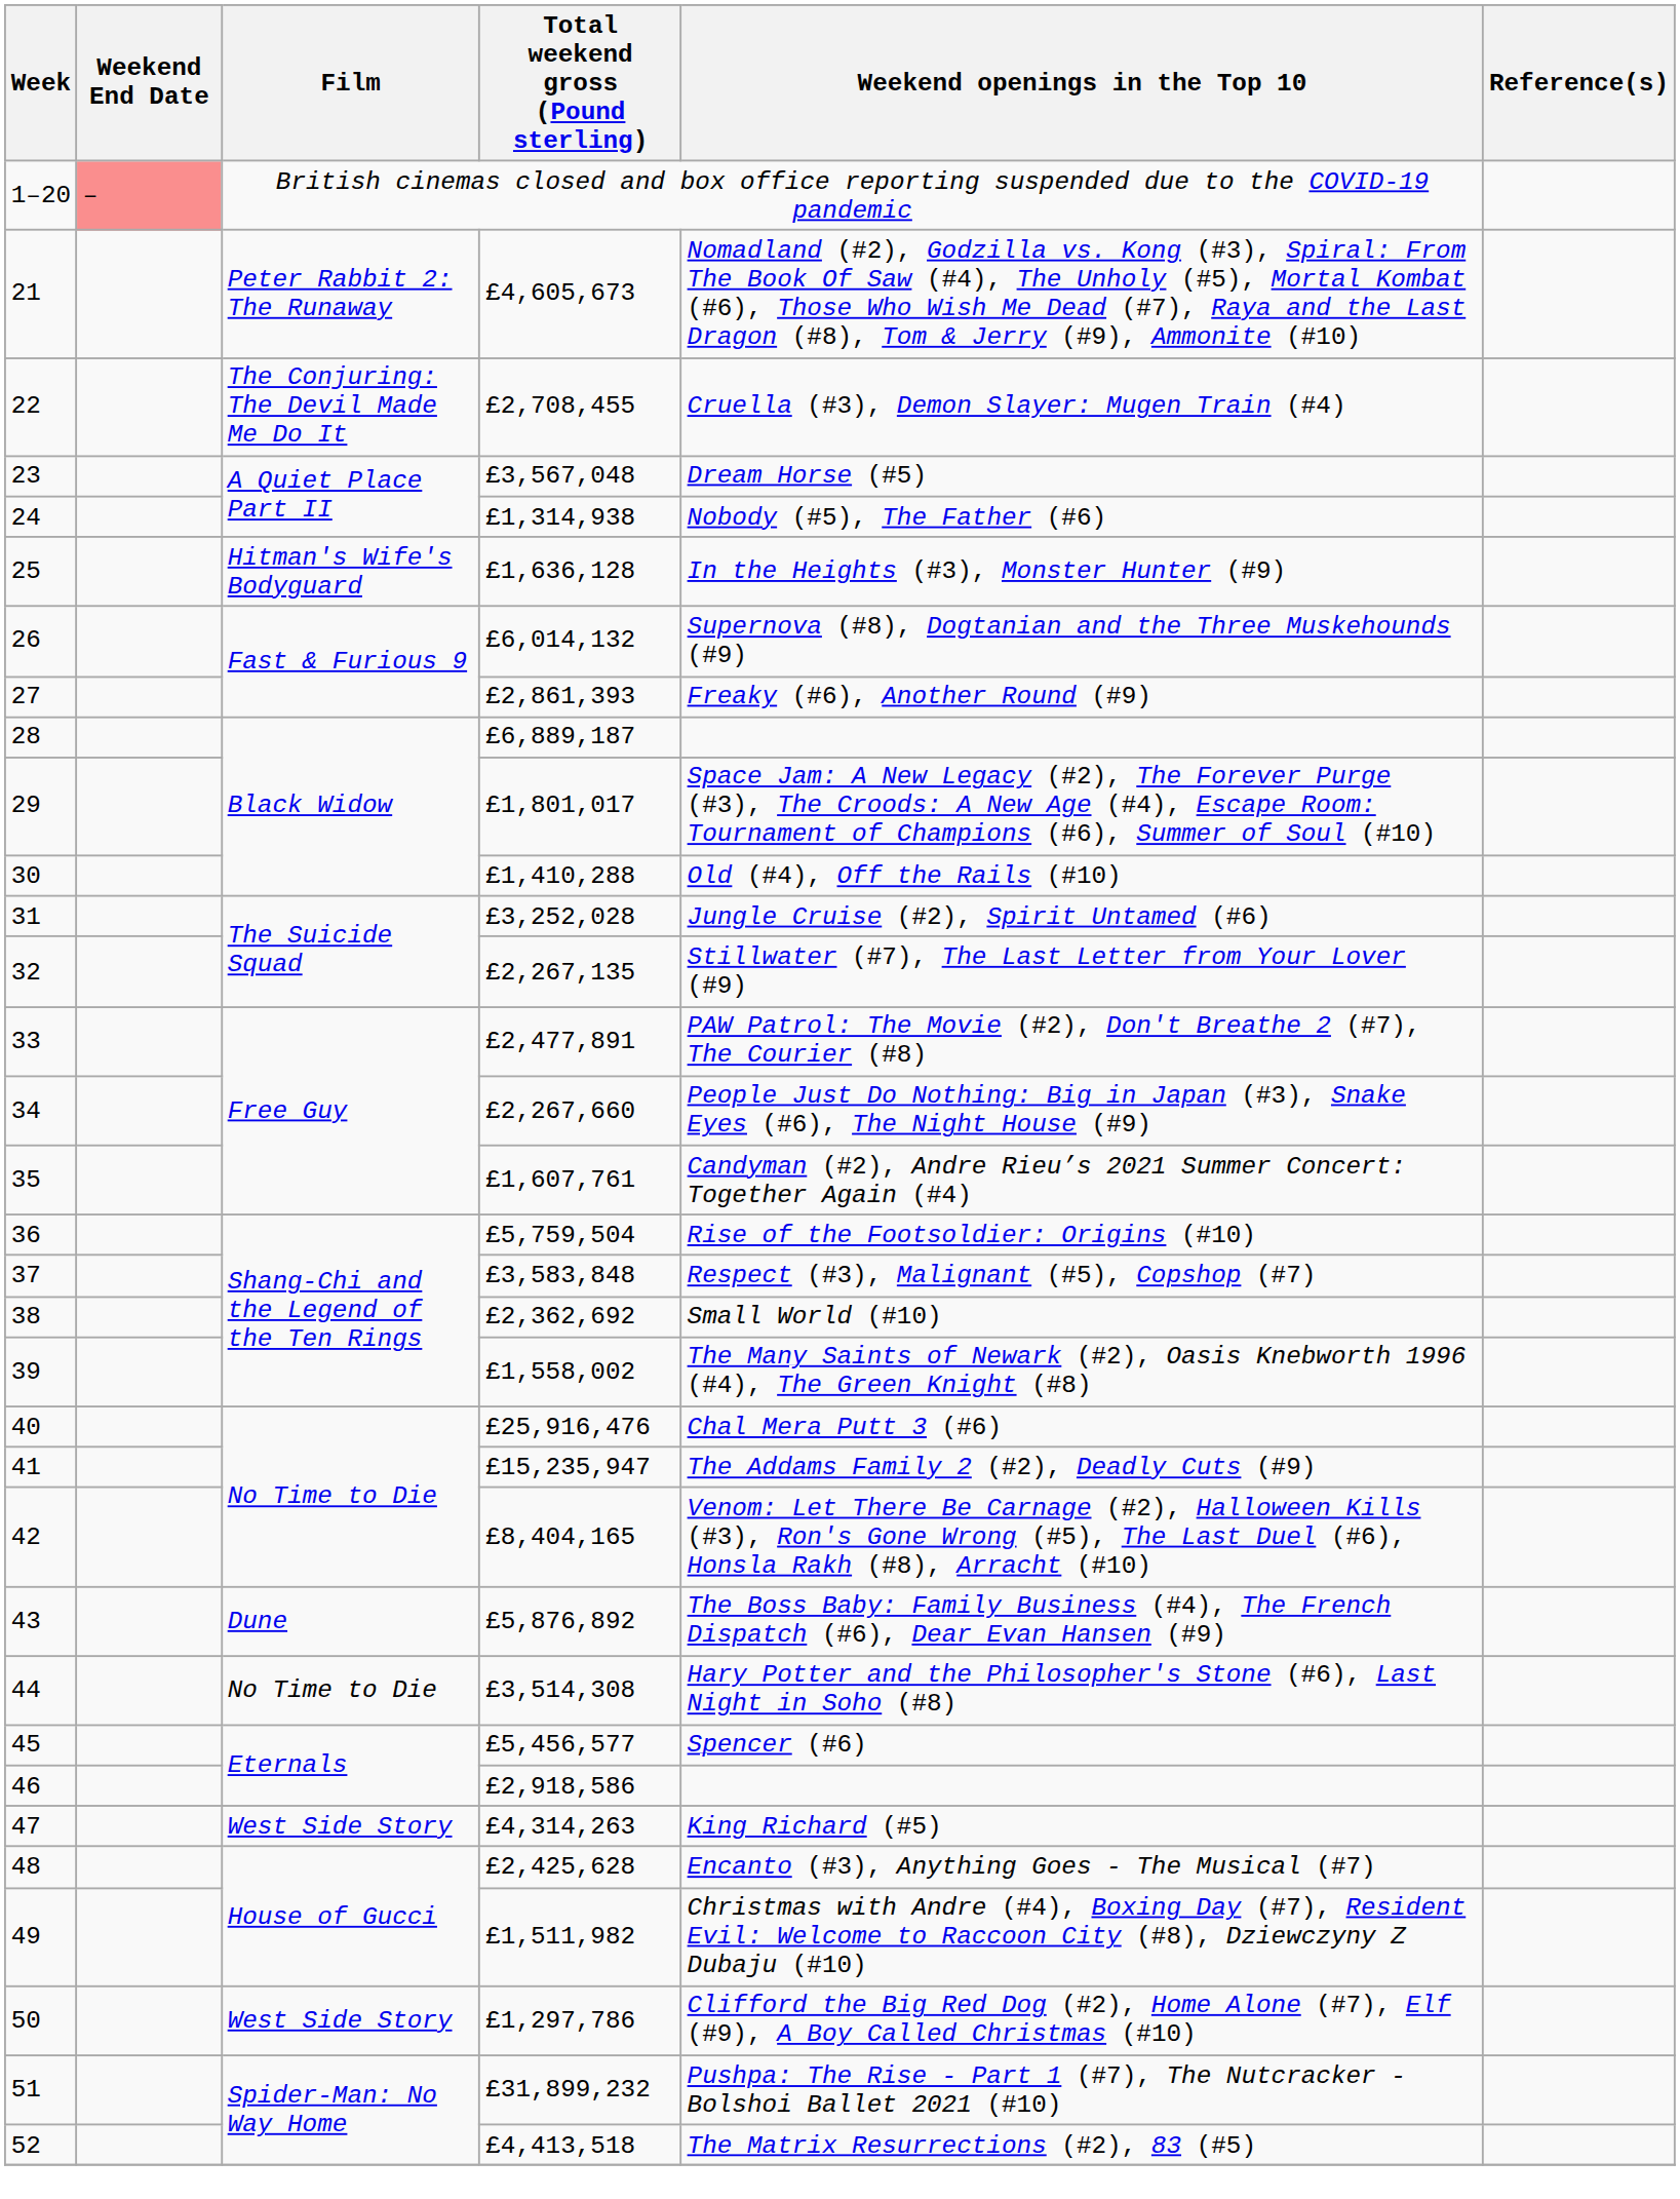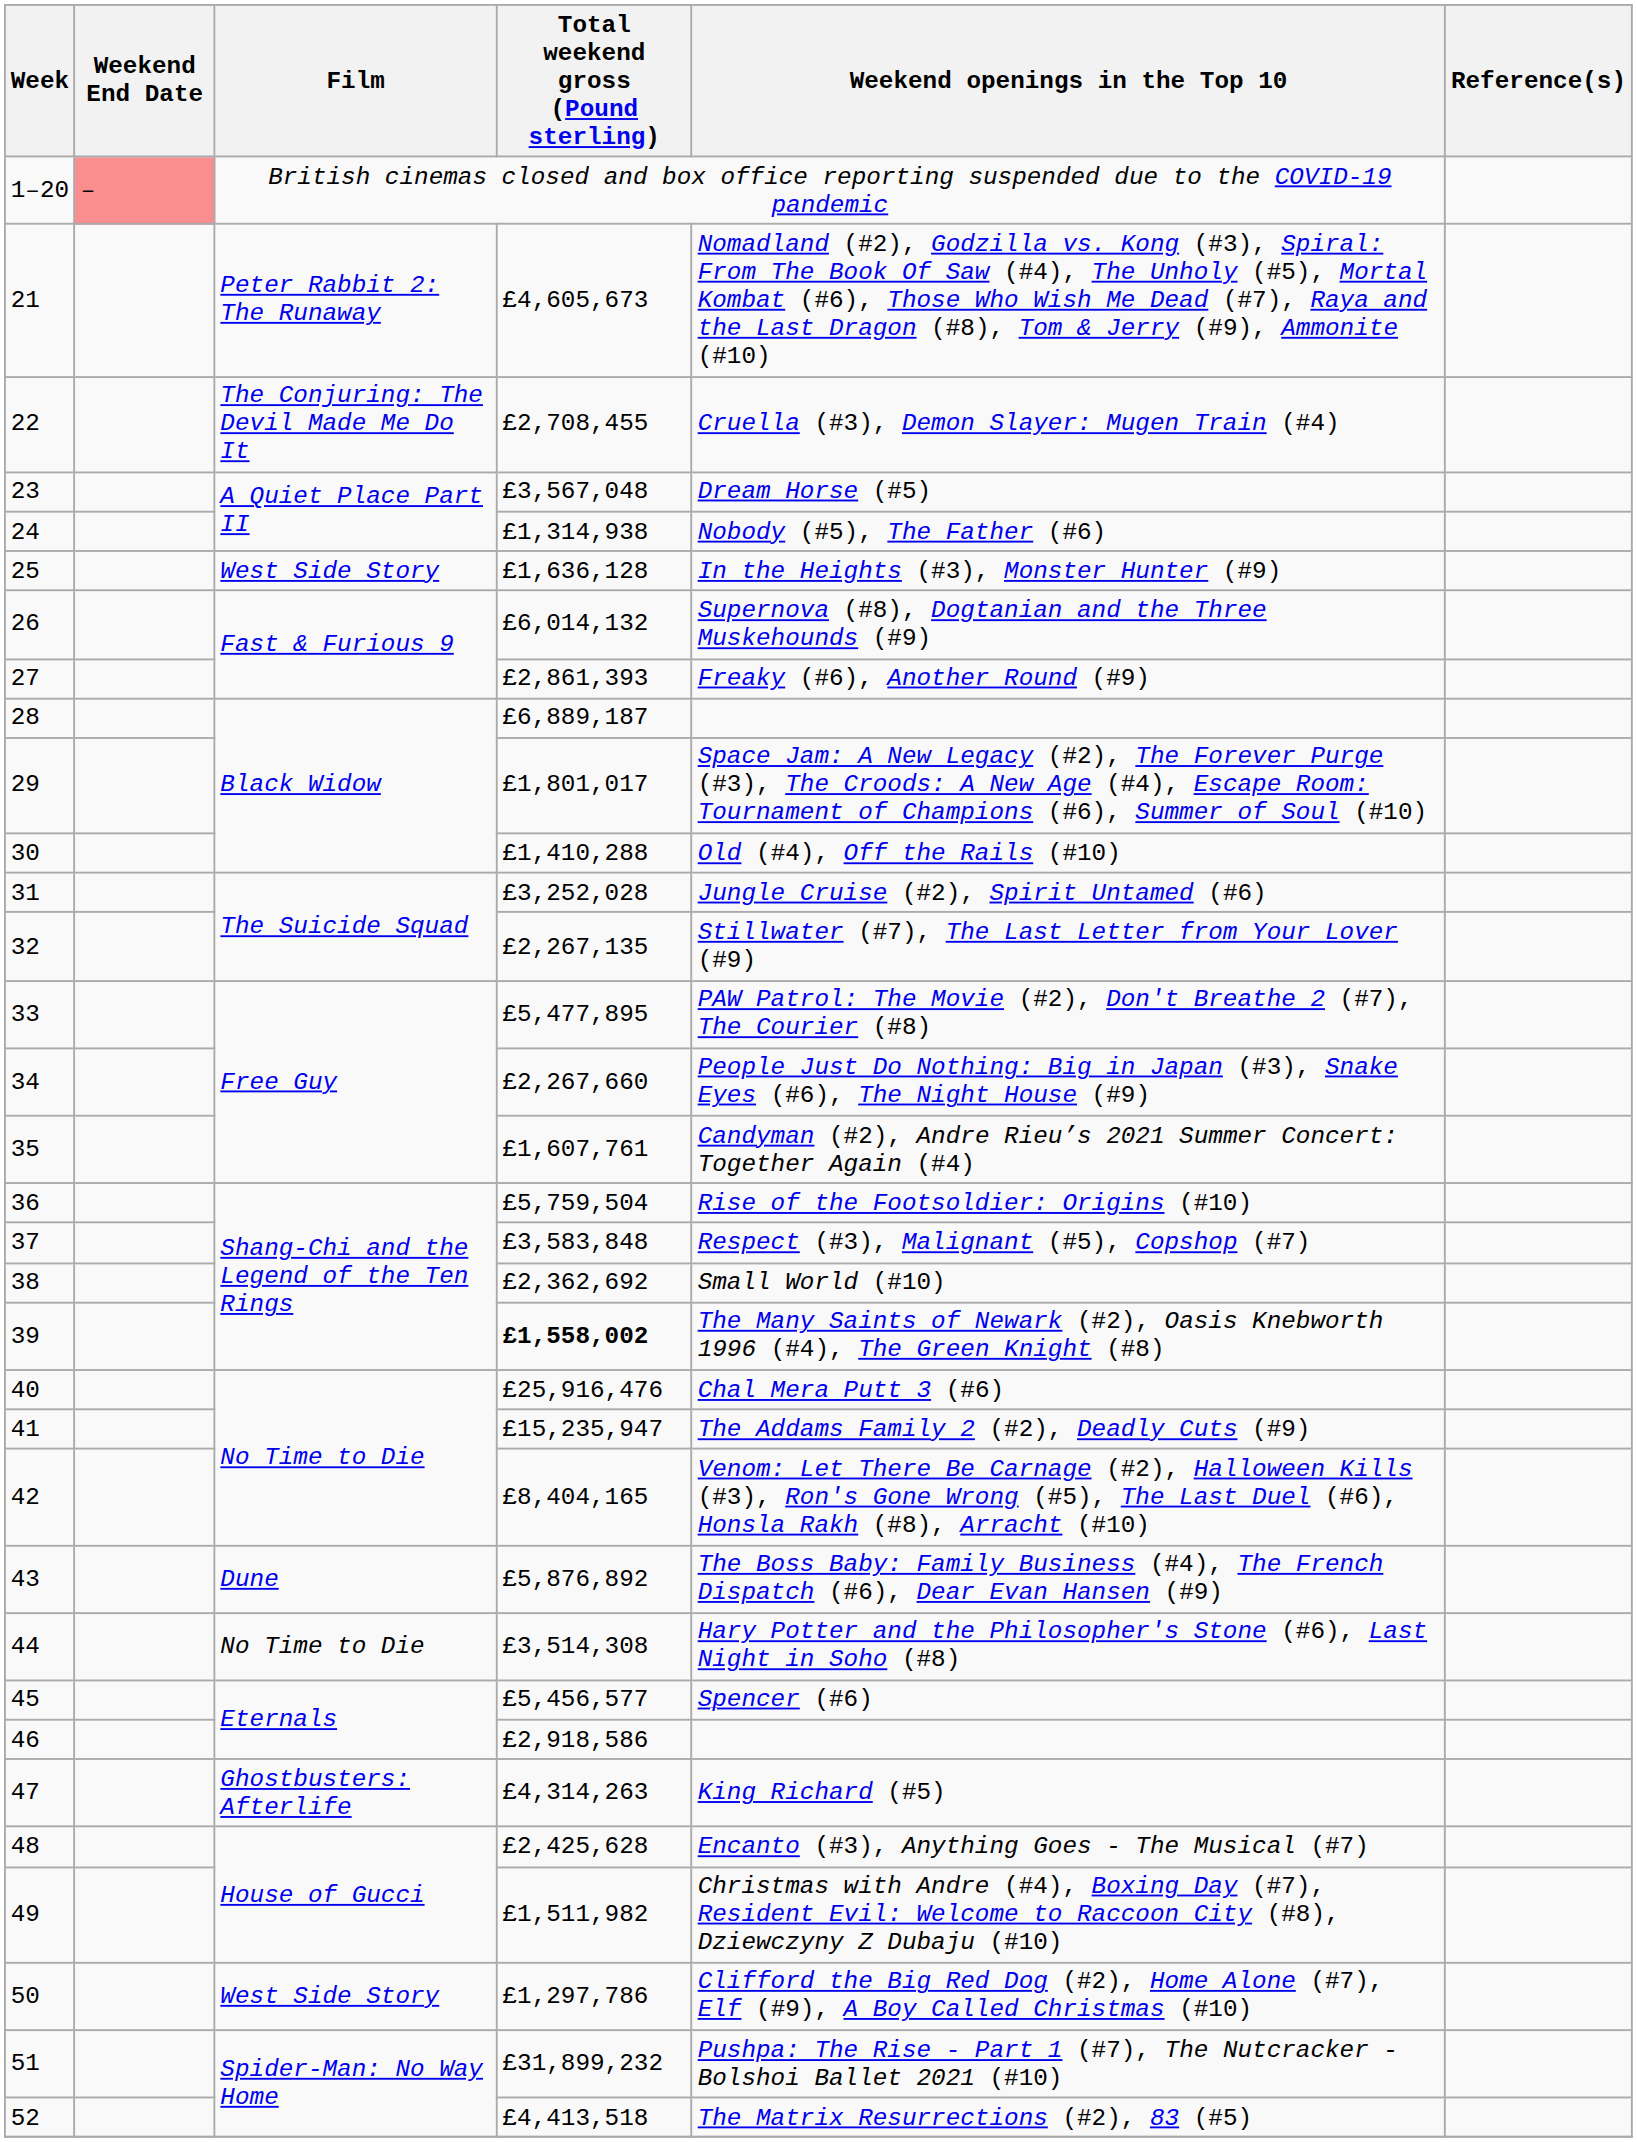 <table class="wikitable sortable">
 <tr>
 <th>Week</th>
 <th>Weekend End Date</th>
 <th>Film</th>
 <th>Total weekend gross<br>(<a href='#'>Pound sterling</a>)</th>
 <th>Weekend openings in the Top 10</th>
 <th>Reference(s)</th>
 </tr>
 <tr>
 <td>1–20</td>
 <td style="background: #fa8e8e;"> – </td>
 <td align="center" colspan="3"><em>British cinemas closed and box office reporting suspended due to the <a href='#'>COVID-19 pandemic</a></em></td>
 <td align="center"></td>
 </tr>
 <tr>
 <td>21</td>
 <td></td>
 <td><em><a href='#'>Peter Rabbit 2: The Runaway</a></em></td>
 <td>£4,605,673</td>
 <td><em><a href='#'>Nomadland</a></em> (#2), <em><a href='#'>Godzilla vs. Kong</a></em> (#3), <em><a href='#'>Spiral: From The Book Of Saw</a></em> (#4), <em><a href='#'>The Unholy</a></em> (#5), <em><a href='#'>Mortal Kombat</a></em> (#6), <em><a href='#'>Those Who Wish Me Dead</a></em> (#7), <em><a href='#'>Raya and the Last Dragon</a></em> (#8), <em><a href='#'>Tom & Jerry</a></em> (#9), <em><a href='#'>Ammonite</a></em> (#10)</td>
 <td align="center"></td>
 </tr>
 <tr>
 <td>22</td>
 <td></td>
 <td><em><a href='#'>The Conjuring: The Devil Made Me Do It</a></em></td>
 <td>£2,708,455</td>
 <td><em><a href='#'>Cruella</a></em> (#3), <em><a href='#'>Demon Slayer: Mugen Train</a></em> (#4)</td>
 <td align="center"></td>
 </tr>
 <tr>
 <td>23</td>
 <td></td>
 <td rowspan="2"><em><a href='#'>A Quiet Place Part II</a></em></td>
 <td>£3,567,048</td>
 <td><em><a href='#'>Dream Horse</a></em> (#5)</td>
 <td align="center"></td>
 </tr>
 <tr>
 <td>24</td>
 <td></td>
 <td>£1,314,938</td>
 <td><em><a href='#'>Nobody</a></em> (#5), <em><a href='#'>The Father</a></em> (#6)</td>
 <td align="center"></td>
 </tr>
 <tr>
 <td>25</td>
 <td></td>
-<td><em><a href='#'>Hitman's Wife's Bodyguard</a></em></td>
+<td><em><a href='#'>West Side Story</a></em></td>
 <td>£1,636,128</td>
 <td><em><a href='#'>In the Heights</a></em> (#3), <em><a href='#'>Monster Hunter</a></em> (#9)</td>
 <td align="center"></td>
 </tr>
 <tr>
 <td>26</td>
 <td></td>
 <td rowspan="2"><em><a href='#'>Fast & Furious 9</a></em></td>
 <td>£6,014,132</td>
 <td><em><a href='#'>Supernova</a></em> (#8), <em><a href='#'>Dogtanian and the Three Muskehounds</a></em> (#9)</td>
 <td align="center"></td>
 </tr>
 <tr>
 <td>27</td>
 <td></td>
 <td>£2,861,393</td>
 <td><em><a href='#'>Freaky</a></em> (#6), <em><a href='#'>Another Round</a></em> (#9)</td>
 <td align="center"></td>
 </tr>
 <tr>
 <td>28</td>
 <td></td>
 <td rowspan="3"><em><a href='#'>Black Widow</a></em></td>
 <td>£6,889,187</td>
 <td></td>
 <td align="center"></td>
 </tr>
 <tr>
 <td>29</td>
 <td></td>
 <td>£1,801,017</td>
 <td><em><a href='#'>Space Jam: A New Legacy</a></em> (#2), <em><a href='#'>The Forever Purge</a></em> (#3), <em><a href='#'>The Croods: A New Age</a></em> (#4), <em><a href='#'>Escape Room: Tournament of Champions</a></em> (#6), <em><a href='#'>Summer of Soul</a></em> (#10)</td>
 <td align="center"></td>
 </tr>
 <tr>
 <td>30</td>
 <td></td>
 <td>£1,410,288</td>
 <td><em><a href='#'>Old</a></em> (#4), <em><a href='#'>Off the Rails</a></em> (#10)</td>
 <td align="center"></td>
 </tr>
 <tr>
 <td>31</td>
 <td></td>
 <td rowspan="2"><em><a href='#'>The Suicide Squad</a></em></td>
 <td>£3,252,028</td>
 <td><em><a href='#'>Jungle Cruise</a></em> (#2), <em><a href='#'>Spirit Untamed</a></em> (#6)</td>
 <td align="center"></td>
 </tr>
 <tr>
 <td>32</td>
 <td></td>
 <td>£2,267,135</td>
 <td><em><a href='#'>Stillwater</a></em> (#7), <em><a href='#'>The Last Letter from Your Lover</a></em> (#9)</td>
 <td align="center"></td>
 </tr>
 <tr>
 <td>33</td>
 <td></td>
 <td rowspan="3"><em><a href='#'>Free Guy</a></em></td>
-<td>£2,477,891</td>
+<td>£5,477,895</td>
 <td><em><a href='#'>PAW Patrol: The Movie</a></em> (#2), <em><a href='#'>Don't Breathe 2</a></em> (#7), <em><a href='#'>The Courier</a></em> (#8)</td>
 <td align="center"></td>
 </tr>
 <tr>
 <td>34</td>
 <td></td>
 <td>£2,267,660</td>
 <td><em><a href='#'>People Just Do Nothing: Big in Japan</a></em> (#3), <em><a href='#'>Snake Eyes</a></em> (#6), <em><a href='#'>The Night House</a></em> (#9)</td>
 <td align="center"></td>
 </tr>
 <tr>
 <td>35</td>
 <td></td>
 <td>£1,607,761</td>
 <td><em><a href='#'>Candyman</a></em> (#2), <em>Andre Rieu’s 2021 Summer Concert: Together Again</em> (#4)</td>
 <td align="center"></td>
 </tr>
 <tr>
 <td>36</td>
 <td></td>
 <td rowspan="4"><em><a href='#'>Shang-Chi and the Legend of the Ten Rings</a></em></td>
 <td>£5,759,504</td>
 <td><em><a href='#'>Rise of the Footsoldier: Origins</a></em> (#10)</td>
 <td align="center"></td>
 </tr>
 <tr>
 <td>37</td>
 <td></td>
 <td>£3,583,848</td>
 <td><em><a href='#'>Respect</a></em> (#3), <em><a href='#'>Malignant</a></em> (#5), <em><a href='#'>Copshop</a></em> (#7)</td>
 <td align="center"></td>
 </tr>
 <tr>
 <td>38</td>
 <td></td>
 <td>£2,362,692</td>
 <td><em>Small World</em> (#10)</td>
 <td align="center"></td>
 </tr>
 <tr>
 <td>39</td>
 <td></td>
-<td>£1,558,002</td>
+<td><strong>£1,558,002</strong></td>
 <td><em><a href='#'>The Many Saints of Newark</a></em> (#2), <em>Oasis Knebworth 1996</em> (#4), <em><a href='#'>The Green Knight</a></em> (#8)</td>
 <td align="center"></td>
 </tr>
 <tr>
 <td>40</td>
 <td></td>
 <td rowspan="3"><em><a href='#'>No Time to Die</a></em></td>
 <td>£25,916,476</td>
 <td><em><a href='#'>Chal Mera Putt 3</a></em> (#6)</td>
 <td align="center"></td>
 </tr>
 <tr>
 <td>41</td>
 <td></td>
 <td>£15,235,947</td>
 <td><em><a href='#'>The Addams Family 2</a></em> (#2), <em><a href='#'>Deadly Cuts</a></em> (#9)</td>
 <td align="center"></td>
 </tr>
 <tr>
 <td>42</td>
 <td></td>
 <td>£8,404,165</td>
 <td><em><a href='#'>Venom: Let There Be Carnage</a></em> (#2), <em><a href='#'>Halloween Kills</a></em> (#3), <em><a href='#'>Ron's Gone Wrong</a></em> (#5), <em><a href='#'>The Last Duel</a></em> (#6), <em><a href='#'>Honsla Rakh</a></em> (#8), <em><a href='#'>Arracht</a></em> (#10)</td>
 <td align="center"></td>
 </tr>
 <tr>
 <td>43</td>
 <td></td>
 <td><em><a href='#'>Dune</a></em></td>
 <td>£5,876,892</td>
 <td><em><a href='#'>The Boss Baby: Family Business</a></em> (#4), <em><a href='#'>The French Dispatch</a></em> (#6), <em><a href='#'>Dear Evan Hansen</a></em> (#9)</td>
 <td align="center"></td>
 </tr>
 <tr>
 <td>44</td>
 <td></td>
 <td><em>No Time to Die</em></td>
 <td>£3,514,308</td>
 <td><em><a href='#'>Hary Potter and the Philosopher's Stone</a></em> (#6), <em><a href='#'>Last Night in Soho</a></em> (#8)</td>
 <td align="center"></td>
 </tr>
 <tr>
 <td>45</td>
 <td></td>
 <td rowspan="2"><em><a href='#'>Eternals</a></em></td>
 <td>£5,456,577</td>
 <td><em><a href='#'>Spencer</a></em> (#6)</td>
 <td align="center"></td>
 </tr>
 <tr>
 <td>46</td>
 <td></td>
 <td>£2,918,586</td>
 <td></td>
 <td align="center"></td>
 </tr>
 <tr>
 <td>47</td>
 <td></td>
-<td><em><a href='#'>West Side Story</a></em></td>
+<td><em><a href='#'>Ghostbusters: Afterlife</a></em></td>
 <td>£4,314,263</td>
 <td><em><a href='#'>King Richard</a></em> (#5)</td>
 <td align="center"></td>
 </tr>
 <tr>
 <td>48</td>
 <td></td>
 <td rowspan="2"><em><a href='#'>House of Gucci</a></em></td>
 <td>£2,425,628</td>
 <td><em><a href='#'>Encanto</a></em> (#3), <em>Anything Goes - The Musical</em> (#7)</td>
 <td align="center"></td>
 </tr>
 <tr>
 <td>49</td>
 <td></td>
 <td>£1,511,982</td>
 <td><em>Christmas with Andre</em> (#4), <em><a href='#'>Boxing Day</a></em> (#7),  <em><a href='#'>Resident Evil: Welcome to Raccoon City</a></em> (#8),  <em>Dziewczyny Z Dubaju</em> (#10)</td>
 <td align="center"></td>
 </tr>
 <tr>
 <td>50</td>
 <td></td>
 <td><em><a href='#'>West Side Story</a></em></td>
 <td>£1,297,786</td>
 <td><em><a href='#'>Clifford the Big Red Dog</a></em> (#2),  <em><a href='#'>Home Alone</a></em> (#7),  <em><a href='#'>Elf</a></em> (#9), <em><a href='#'>A Boy Called Christmas</a></em> (#10)</td>
 <td align="center"></td>
 </tr>
 <tr>
 <td>51</td>
 <td></td>
 <td rowspan="2"><em><a href='#'>Spider-Man: No Way Home</a></em></td>
 <td>£31,899,232</td>
 <td><em><a href='#'>Pushpa: The Rise - Part 1</a></em> (#7), <em>The Nutcracker - Bolshoi Ballet 2021</em> (#10)</td>
 <td align="center"></td>
 </tr>
 <tr>
 <td>52</td>
 <td></td>
 <td>£4,413,518</td>
 <td><em><a href='#'>The Matrix Resurrections</a></em> (#2), <em><a href='#'>83</a></em> (#5)</td>
 <td align="center"></td>
 </tr>
 <tr>
 </tr>
 </table>
